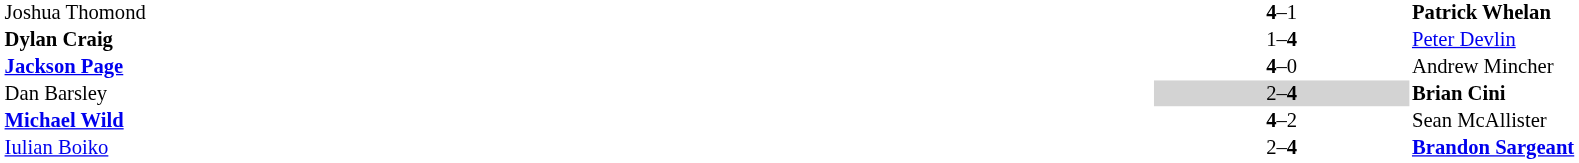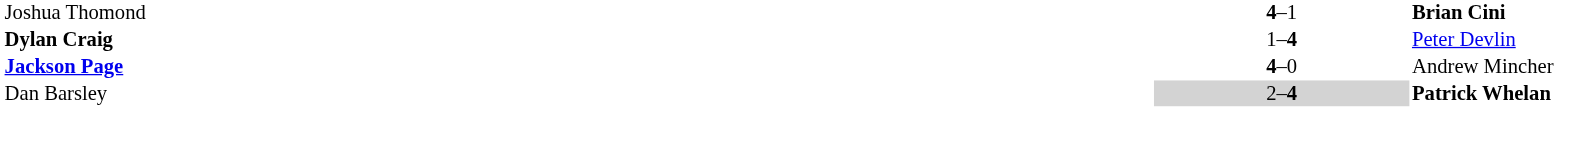 <table width="100%" cellspacing="1">
 <tr>
 <th width=45%></th>
 <th width=10%></th>
 <th width=45%></th>
 </tr>
 <tr>
 <td> Joshua Thomond</td>
 <td align="center"><strong>4</strong>–1</td>
-<td> <strong>Patrick Whelan</strong></td>
+<td> <strong>Brian Cini</strong></td>
 </tr>
 <tr>
 <td> <strong>Dylan Craig</strong></td>
 <td align="center">1–<strong>4</strong></td>
 <td> <a href='#'>Peter Devlin</a></td>
 </tr>
 <tr>
 <td> <strong><a href='#'>Jackson Page</a></strong></td>
 <td align="center"><strong>4</strong>–0</td>
 <td> Andrew Mincher</td>
 </tr>
 <tr>
 <td> Dan Barsley</td>
 <td align="center" style="background: lightgrey;">2–<strong>4</strong></td>
-<td> <strong>Brian Cini</strong></td>
-</tr>
-<tr>
-<td> <strong><a href='#'>Michael Wild</a></strong></td>
-<td align="center"><strong>4</strong>–2</td>
-<td> Sean McAllister</td>
-</tr>
-<tr>
-<td> <a href='#'>Iulian Boiko</a></td>
-<td align="center">2–<strong>4</strong></td>
-<td> <strong><a href='#'>Brandon Sargeant</a></strong></td>
+<td> <strong>Patrick Whelan</strong></td>
 </tr>
 </table>
